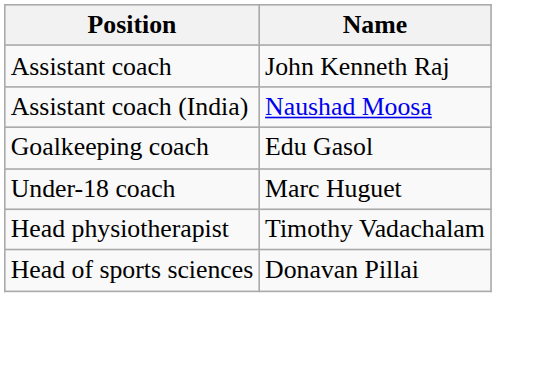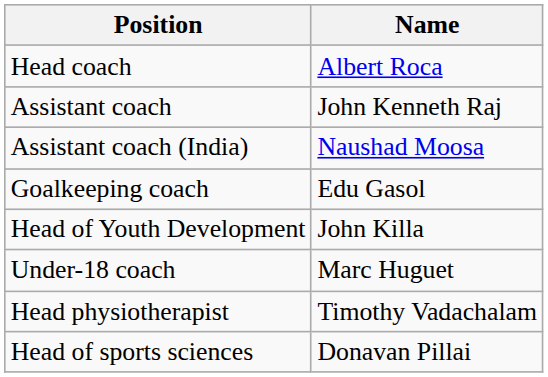 <table class="wikitable">
 <tr>
 <th>Position</th>
 <th>Name</th>
+</tr>
+<tr>
+<td>Head coach</td>
+<td> <a href='#'>Albert Roca</a></td>
 </tr>
 <tr>
 <td>Assistant coach</td>
 <td> John Kenneth Raj</td>
 </tr>
 <tr>
 <td>Assistant coach (India)</td>
 <td> <a href='#'>Naushad Moosa</a></td>
 </tr>
 <tr>
 <td>Goalkeeping coach</td>
 <td> Edu Gasol</td>
 </tr>
 <tr>
+<td>Head of Youth Development</td>
+<td> John Killa</td>
+</tr>
+<tr>
 <td>Under-18 coach</td>
 <td> Marc Huguet</td>
 </tr>
 <tr>
 <td>Head physiotherapist</td>
 <td> Timothy Vadachalam</td>
 </tr>
 <tr>
 <td>Head of sports sciences</td>
 <td> Donavan Pillai</td>
 </tr>
 </table>
